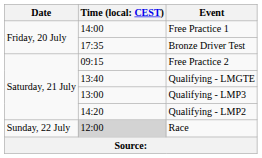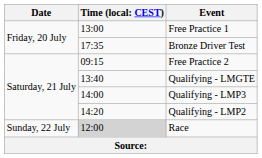 <table class="wikitable" style="font-size:95%;">
 <tr>
 <th>Date</th>
 <th>Time (local: <a href='#'>CEST</a>)</th>
 <th>Event</th>
 </tr>
 <tr>
 <td rowspan=2>Friday, 20 July</td>
-<td>14:00</td>
+<td>13:00</td>
 <td>Free Practice 1</td>
 </tr>
 <tr>
 <td>17:35</td>
 <td>Bronze Driver Test</td>
 </tr>
 <tr>
 <td rowspan=4>Saturday, 21 July</td>
 <td>09:15</td>
 <td>Free Practice 2</td>
 </tr>
 <tr>
 <td>13:40</td>
 <td>Qualifying - LMGTE</td>
 </tr>
 <tr>
-<td>13:00</td>
+<td>14:00</td>
 <td>Qualifying - LMP3</td>
 </tr>
 <tr>
 <td>14:20</td>
 <td>Qualifying - LMP2</td>
 </tr>
 <tr>
 <td>Sunday, 22 July</td>
 <td style="background: lightgrey;">12:00</td>
 <td>Race</td>
 </tr>
 <tr>
 <th colspan=3>Source:</th>
 </tr>
 </table>
